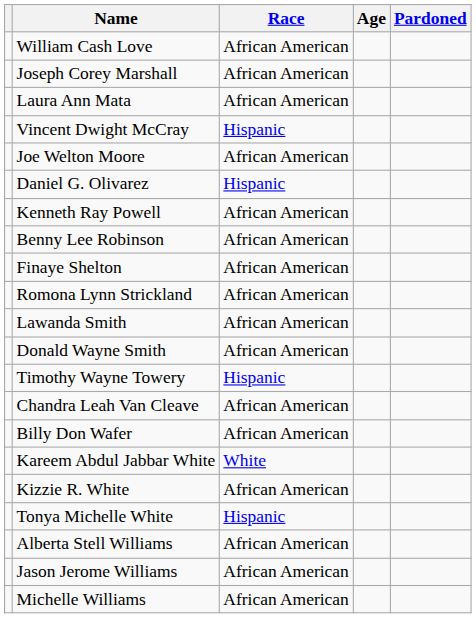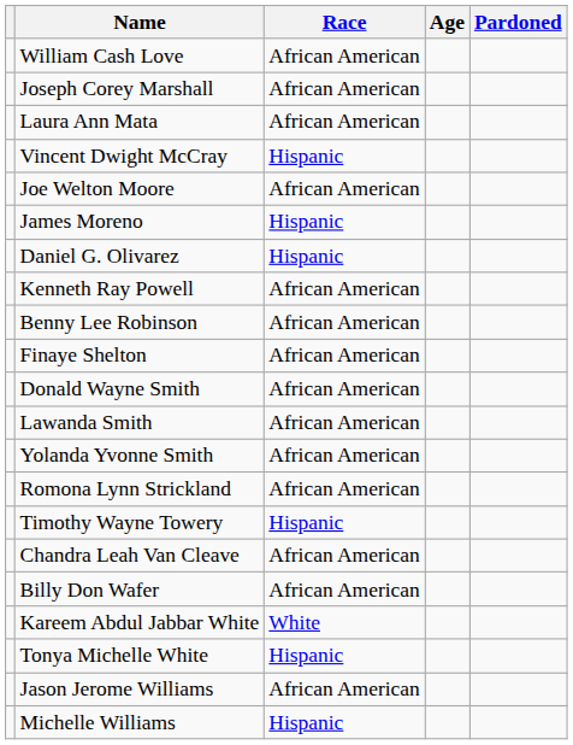 <table class="wikitable">
 <tr>
 <th scope="col"></th>
 <th scope="col">Name</th>
 <th scope="col"><a href='#'>Race</a></th>
 <th scope="col">Age</th>
 <th scope="col"><a href='#'>Pardoned</a></th>
 </tr>
 <tr>
 <td scope="row"></td>
 <td>William Cash Love</td>
 <td>African American</td>
 <td></td>
 <td></td>
 </tr>
 <tr>
 <td scope="row"></td>
 <td>Joseph Corey Marshall</td>
 <td>African American</td>
 <td></td>
 <td></td>
 </tr>
 <tr>
 <td scope="row"></td>
 <td>Laura Ann Mata</td>
 <td>African American</td>
 <td></td>
 <td></td>
 </tr>
 <tr>
 <td scope="row"></td>
 <td>Vincent Dwight McCray</td>
 <td><a href='#'>Hispanic</a></td>
 <td></td>
 <td></td>
 </tr>
 <tr>
 <td scope="row"></td>
 <td>Joe Welton Moore</td>
 <td>African American</td>
 <td></td>
 <td></td>
 </tr>
 <tr>
 <td scope="row"></td>
+<td>James Moreno</td>
+<td><a href='#'>Hispanic</a></td>
+<td></td>
+<td></td>
+</tr>
+<tr>
+<td scope="row"></td>
 <td>Daniel G. Olivarez</td>
 <td><a href='#'>Hispanic</a></td>
 <td></td>
 <td></td>
 </tr>
 <tr>
 <td scope="row"></td>
 <td>Kenneth Ray Powell</td>
 <td>African American</td>
 <td></td>
 <td></td>
 </tr>
 <tr>
 <td scope="row"></td>
 <td>Benny Lee Robinson</td>
 <td>African American</td>
 <td></td>
 <td></td>
 </tr>
 <tr>
 <td scope="row"></td>
 <td>Finaye Shelton</td>
 <td>African American</td>
 <td></td>
 <td></td>
 </tr>
 <tr>
 <td scope="row"></td>
-<td>Romona Lynn Strickland</td>
+<td>Donald Wayne Smith</td>
 <td>African American</td>
 <td></td>
 <td></td>
 </tr>
 <tr>
 <td scope="row"></td>
 <td>Lawanda Smith</td>
 <td>African American</td>
 <td></td>
 <td></td>
 </tr>
 <tr>
 <td scope="row"></td>
-<td>Donald Wayne Smith</td>
+<td>Yolanda Yvonne Smith</td>
+<td>African American</td>
+<td></td>
+<td></td>
+</tr>
+<tr>
+<td scope="row"></td>
+<td>Romona Lynn Strickland</td>
 <td>African American</td>
 <td></td>
 <td></td>
 </tr>
 <tr>
 <td scope="row"></td>
 <td>Timothy Wayne Towery</td>
 <td><a href='#'>Hispanic</a></td>
 <td></td>
 <td></td>
 </tr>
 <tr>
 <td scope="row"></td>
 <td>Chandra Leah Van Cleave</td>
 <td>African American</td>
 <td></td>
 <td></td>
 </tr>
 <tr>
 <td scope="row"></td>
 <td>Billy Don Wafer</td>
 <td>African American</td>
 <td></td>
 <td></td>
 </tr>
 <tr>
 <td scope="row"></td>
 <td>Kareem Abdul Jabbar White</td>
 <td><a href='#'>White</a></td>
 <td></td>
 <td></td>
 </tr>
 <tr>
 <td scope="row"></td>
-<td>Kizzie R. White</td>
-<td>African American</td>
-<td></td>
-<td></td>
-</tr>
-<tr>
-<td scope="row"></td>
 <td>Tonya Michelle White</td>
 <td><a href='#'>Hispanic</a></td>
-<td></td>
-<td></td>
-</tr>
-<tr>
-<td scope="row"></td>
-<td>Alberta Stell Williams</td>
-<td>African American</td>
 <td></td>
 <td></td>
 </tr>
 <tr>
 <td scope="row"></td>
 <td>Jason Jerome Williams</td>
 <td>African American</td>
 <td></td>
 <td></td>
 </tr>
 <tr>
 <td scope="row"></td>
 <td>Michelle Williams</td>
-<td>African American</td>
+<td><a href='#'>Hispanic</a></td>
 <td></td>
 <td></td>
 </tr>
 </table>
